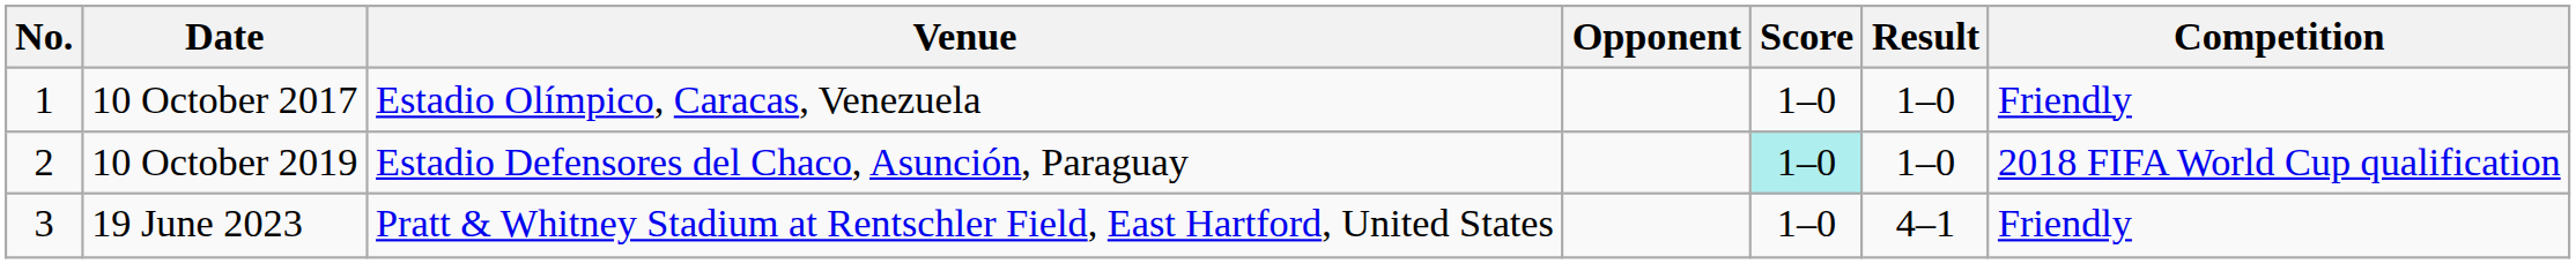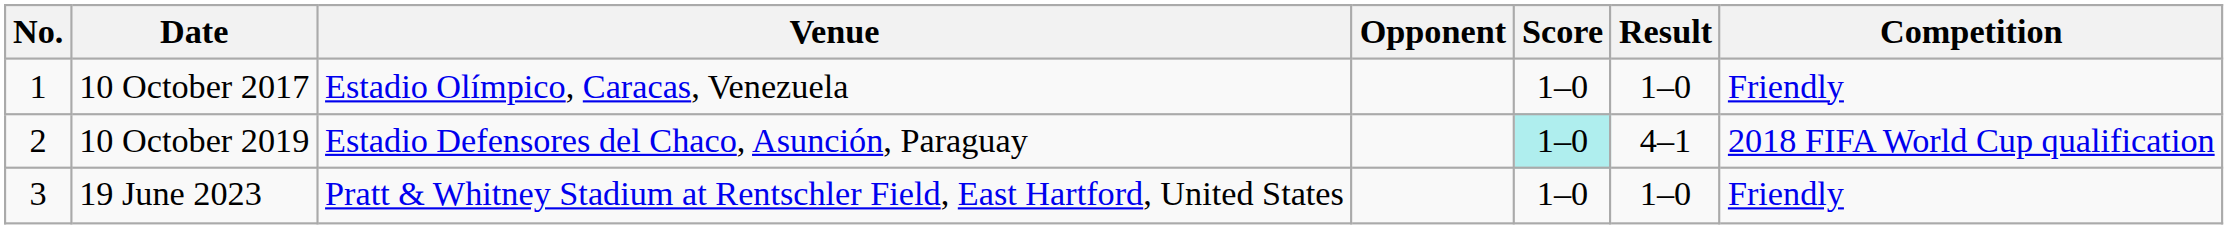 <table class="wikitable sortable">
 <tr>
 <th scope="col">No.</th>
 <th scope="col">Date</th>
 <th scope="col">Venue</th>
 <th scope="col">Opponent</th>
 <th scope="col">Score</th>
 <th scope="col">Result</th>
 <th scope="col">Competition</th>
 </tr>
 <tr>
 <td align="center">1</td>
 <td>10 October 2017</td>
 <td><a href='#'>Estadio Olímpico</a>, <a href='#'>Caracas</a>, Venezuela</td>
 <td></td>
 <td align="center">1–0</td>
 <td align="center">1–0</td>
 <td><a href='#'>Friendly</a></td>
 </tr>
 <tr>
 <td align="center">2</td>
 <td>10 October 2019</td>
 <td><a href='#'>Estadio Defensores del Chaco</a>, <a href='#'>Asunción</a>, Paraguay</td>
 <td></td>
 <td align="center" style="background: paleturquoise;">1–0</td>
-<td align="center">1–0</td>
+<td align="center">4–1</td>
 <td><a href='#'>2018 FIFA World Cup qualification</a></td>
 </tr>
 <tr>
 <td align="center">3</td>
 <td>19 June 2023</td>
 <td><a href='#'>Pratt & Whitney Stadium at Rentschler Field</a>, <a href='#'>East Hartford</a>, United States</td>
 <td></td>
 <td align="center">1–0</td>
-<td align="center">4–1</td>
+<td align="center">1–0</td>
 <td><a href='#'>Friendly</a></td>
 </tr>
 </table>
